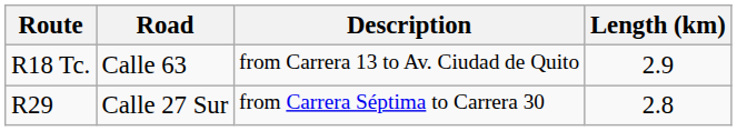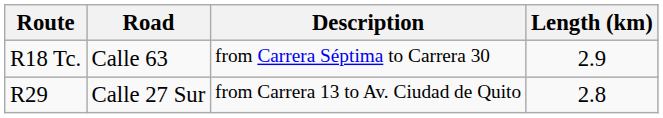 <table class="wikitable sortable">
 <tr>
 <th>Route</th>
 <th>Road</th>
 <th>Description</th>
 <th>Length (km)</th>
 </tr>
 <tr>
 <td valign="top">R18 Tc.</td>
 <td valign="top">Calle 63</td>
-<td style="vertical-align:top; font-size:85%;">from Carrera 13 to Av. Ciudad de Quito</td>
+<td style="vertical-align:top; font-size:85%;">from <a href='#'>Carrera Séptima</a> to Carrera 30</td>
 <td style="vertical-align:top; text-align:center;">2.9</td>
 </tr>
 <tr>
 <td valign="top">R29</td>
 <td valign="top">Calle 27 Sur</td>
-<td style="vertical-align:top; font-size:85%;">from <a href='#'>Carrera Séptima</a> to Carrera 30</td>
+<td style="vertical-align:top; font-size:85%;">from Carrera 13 to Av. Ciudad de Quito</td>
 <td style="vertical-align:top; text-align:center;">2.8</td>
 </tr>
 </table>
